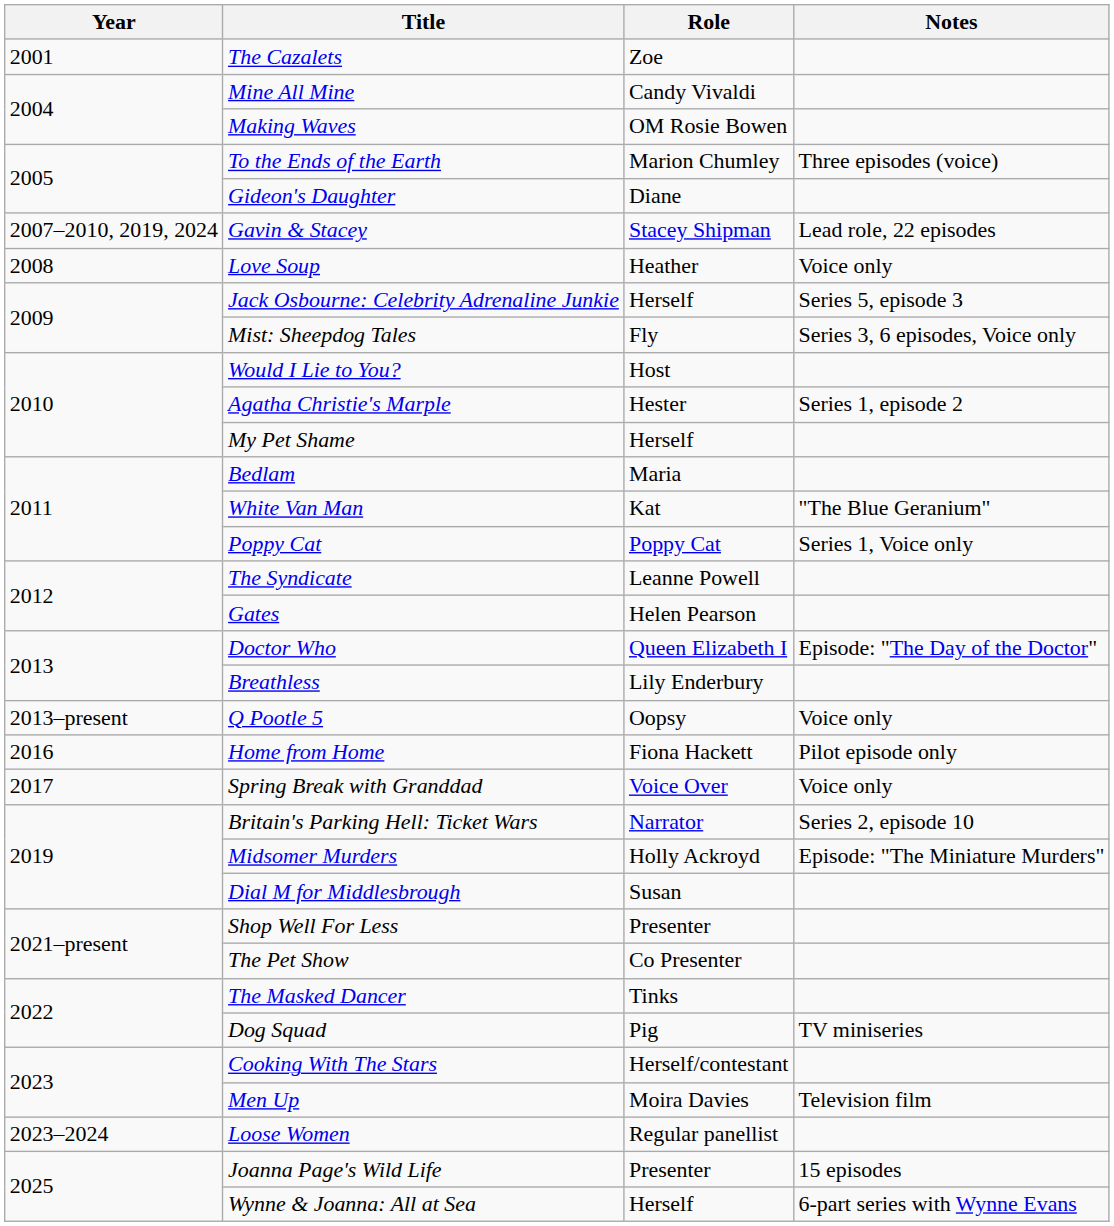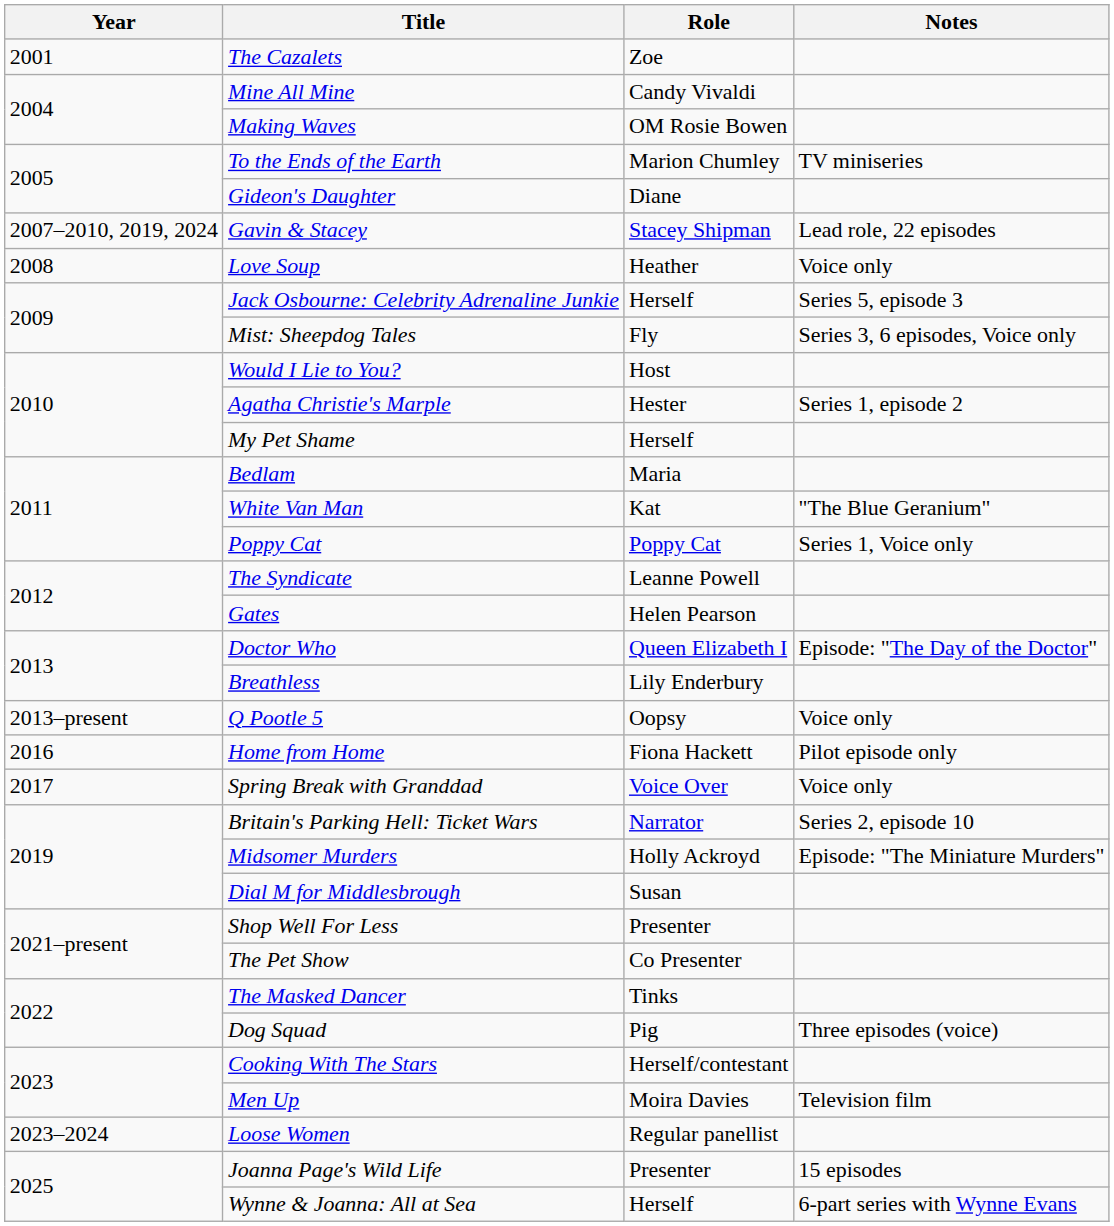 <table class="wikitable sortable">
 <tr>
 <th>Year</th>
 <th>Title</th>
 <th>Role</th>
 <th class="unsortable">Notes</th>
 </tr>
 <tr>
 <td>2001</td>
 <td><em><a href='#'>The Cazalets</a></em></td>
 <td>Zoe</td>
 <td></td>
 </tr>
 <tr>
 <td rowspan=2>2004</td>
 <td><em><a href='#'>Mine All Mine</a></em></td>
 <td>Candy Vivaldi</td>
 <td></td>
 </tr>
 <tr>
 <td><em><a href='#'>Making Waves</a></em></td>
 <td>OM Rosie Bowen</td>
 <td></td>
 </tr>
 <tr>
 <td rowspan=2>2005</td>
 <td><em><a href='#'>To the Ends of the Earth</a></em></td>
 <td>Marion Chumley</td>
-<td>Three episodes (voice)</td>
+<td>TV miniseries</td>
 </tr>
 <tr>
 <td><em><a href='#'>Gideon's Daughter</a></em></td>
 <td>Diane</td>
 <td></td>
 </tr>
 <tr>
 <td>2007–2010, 2019, 2024</td>
 <td><em><a href='#'>Gavin & Stacey</a></em></td>
 <td><a href='#'>Stacey Shipman</a></td>
 <td>Lead role, 22 episodes</td>
 </tr>
 <tr>
 <td>2008</td>
 <td><em><a href='#'>Love Soup</a></em></td>
 <td>Heather</td>
 <td>Voice only</td>
 </tr>
 <tr>
 <td rowspan=2>2009</td>
 <td><em><a href='#'>Jack Osbourne: Celebrity Adrenaline Junkie</a></em></td>
 <td>Herself</td>
 <td>Series 5, episode 3</td>
 </tr>
 <tr>
 <td><em>Mist: Sheepdog Tales</em></td>
 <td>Fly</td>
 <td>Series 3, 6 episodes, Voice only</td>
 </tr>
 <tr>
 <td rowspan=3>2010</td>
 <td><em><a href='#'>Would I Lie to You?</a></em></td>
 <td>Host</td>
 <td></td>
 </tr>
 <tr>
 <td><em><a href='#'>Agatha Christie's Marple</a></em></td>
 <td>Hester</td>
 <td>Series 1, episode 2</td>
 </tr>
 <tr>
 <td><em>My Pet Shame</em></td>
 <td>Herself</td>
 <td></td>
 </tr>
 <tr>
 <td rowspan=3>2011</td>
 <td><em><a href='#'>Bedlam</a></em></td>
 <td>Maria</td>
 <td></td>
 </tr>
 <tr>
 <td><em><a href='#'>White Van Man</a></em></td>
 <td>Kat</td>
 <td>"The Blue Geranium"</td>
 </tr>
 <tr>
 <td><em><a href='#'>Poppy Cat</a></em></td>
 <td><a href='#'>Poppy Cat</a></td>
 <td>Series 1, Voice only</td>
 </tr>
 <tr>
 <td rowspan=2>2012</td>
 <td><em><a href='#'>The Syndicate</a></em></td>
 <td>Leanne Powell</td>
 <td></td>
 </tr>
 <tr>
 <td><em><a href='#'>Gates</a></em></td>
 <td>Helen Pearson</td>
 <td></td>
 </tr>
 <tr>
 <td rowspan="2">2013</td>
 <td><em><a href='#'>Doctor Who</a></em></td>
 <td><a href='#'>Queen Elizabeth I</a></td>
 <td>Episode: "<a href='#'>The Day of the Doctor</a>"</td>
 </tr>
 <tr>
 <td><em><a href='#'>Breathless</a></em></td>
 <td>Lily Enderbury</td>
 <td></td>
 </tr>
 <tr>
 <td>2013–present</td>
 <td><em><a href='#'>Q Pootle 5</a></em></td>
 <td>Oopsy</td>
 <td>Voice only</td>
 </tr>
 <tr>
 <td>2016</td>
 <td><em><a href='#'>Home from Home</a></em></td>
 <td>Fiona Hackett</td>
 <td>Pilot episode only</td>
 </tr>
 <tr>
 <td>2017</td>
 <td><em>Spring Break with Granddad</em></td>
 <td><a href='#'>Voice Over</a></td>
 <td>Voice only</td>
 </tr>
 <tr>
 <td rowspan="3">2019</td>
 <td><em>Britain's Parking Hell: Ticket Wars</em></td>
 <td><a href='#'>Narrator</a></td>
 <td>Series 2, episode 10</td>
 </tr>
 <tr>
 <td><em><a href='#'>Midsomer Murders</a></em></td>
 <td>Holly Ackroyd</td>
 <td>Episode: "The Miniature Murders"</td>
 </tr>
 <tr>
 <td><em><a href='#'>Dial M for Middlesbrough</a></em></td>
 <td>Susan</td>
 <td></td>
 </tr>
 <tr>
 <td rowspan="2">2021–present</td>
 <td><em>Shop Well For Less</em></td>
 <td>Presenter</td>
 <td></td>
 </tr>
 <tr>
 <td><em>The Pet Show</em></td>
 <td>Co Presenter</td>
 <td></td>
 </tr>
 <tr>
 <td rowspan="2">2022</td>
 <td><em><a href='#'>The Masked Dancer</a> </em></td>
 <td>Tinks</td>
 <td></td>
 </tr>
 <tr>
 <td><em>Dog Squad</em></td>
 <td>Pig</td>
-<td>TV miniseries</td>
+<td>Three episodes (voice)</td>
 </tr>
 <tr>
 <td rowspan="2">2023</td>
 <td><em><a href='#'>Cooking With The Stars</a> </em></td>
 <td>Herself/contestant</td>
 <td></td>
 </tr>
 <tr>
 <td><em><a href='#'>Men Up</a>  </em></td>
 <td>Moira Davies</td>
 <td>Television film</td>
 </tr>
 <tr>
 <td>2023–2024</td>
 <td><em><a href='#'>Loose Women</a>  </em></td>
 <td>Regular panellist</td>
 <td></td>
 </tr>
 <tr>
 <td rowspan="2">2025</td>
 <td><em>Joanna Page's Wild Life</em></td>
 <td>Presenter</td>
 <td>15 episodes</td>
 </tr>
 <tr>
 <td><em>Wynne & Joanna: All at Sea</em></td>
 <td>Herself</td>
 <td>6-part series with <a href='#'>Wynne Evans</a></td>
 </tr>
 </table>
